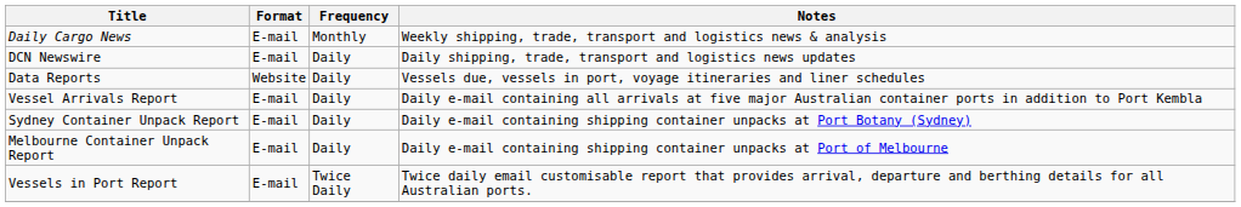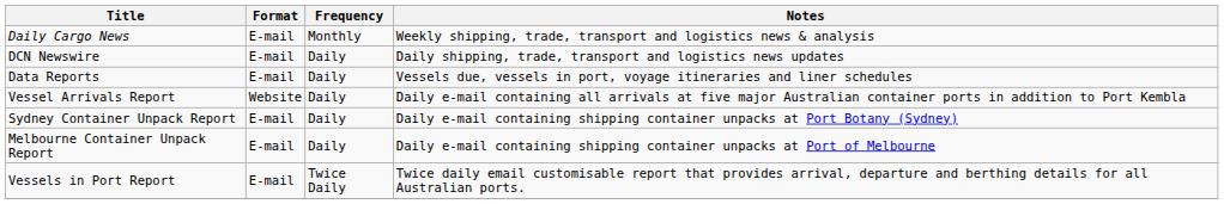 <table class="wikitable">
 <tr>
 <th>Title</th>
 <th>Format</th>
 <th>Frequency</th>
 <th>Notes</th>
 </tr>
 <tr>
 <td><em>Daily Cargo News</em></td>
 <td>E-mail</td>
 <td>Monthly</td>
 <td>Weekly shipping, trade, transport and logistics news & analysis</td>
 </tr>
 <tr>
 <td>DCN Newswire</td>
 <td>E-mail</td>
 <td>Daily</td>
 <td>Daily shipping, trade, transport and logistics news updates</td>
 </tr>
 <tr>
 <td>Data Reports</td>
-<td>Website</td>
+<td>E-mail</td>
 <td>Daily</td>
 <td>Vessels due, vessels in port, voyage itineraries and liner schedules</td>
 </tr>
 <tr>
 <td>Vessel Arrivals Report</td>
-<td>E-mail</td>
+<td>Website</td>
 <td>Daily</td>
 <td>Daily e-mail containing all arrivals at five major Australian container ports in addition to Port Kembla</td>
 </tr>
 <tr>
 <td>Sydney Container Unpack Report</td>
 <td>E-mail</td>
 <td>Daily</td>
 <td>Daily e-mail containing shipping container unpacks at <a href='#'>Port Botany (Sydney)</a></td>
 </tr>
 <tr>
 <td>Melbourne Container Unpack Report</td>
 <td>E-mail</td>
 <td>Daily</td>
 <td>Daily e-mail containing shipping container unpacks at <a href='#'>Port of Melbourne</a></td>
 </tr>
 <tr>
 <td>Vessels in Port Report</td>
 <td>E-mail</td>
 <td>Twice Daily</td>
 <td>Twice daily email customisable report that provides arrival, departure and berthing details for all Australian ports.</td>
 </tr>
 <tr>
 </tr>
 </table>
